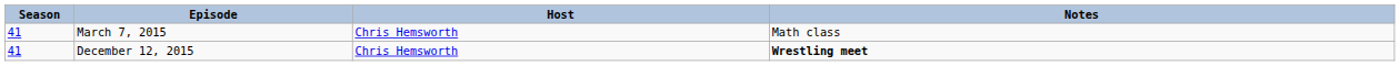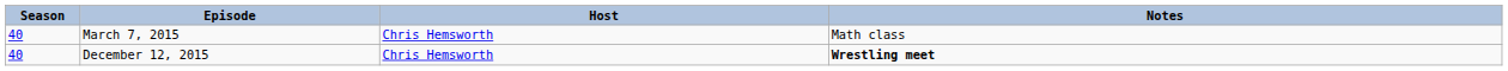 <table class="wikitable" style="width:100%;">
 <tr>
 <th style="background:#B0C4DE;" width="5%">Season</th>
 <th style="background:#B0C4DE;" width="20%">Episode</th>
 <th style="background:#B0C4DE;" width="30%">Host</th>
 <th style="background:#B0C4DE;" width="45%">Notes</th>
 </tr>
 <tr>
-<td><a href='#'>41</a></td>
+<td><a href='#'>40</a></td>
 <td>March 7, 2015</td>
 <td><a href='#'>Chris Hemsworth</a></td>
 <td>Math class</td>
 </tr>
 <tr>
-<td><a href='#'>41</a></td>
+<td><a href='#'>40</a></td>
 <td>December 12, 2015</td>
 <td><a href='#'>Chris Hemsworth</a></td>
 <td><strong>Wrestling meet</strong></td>
 </tr>
 </table>
